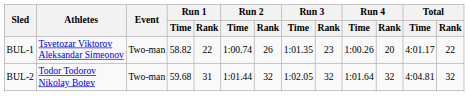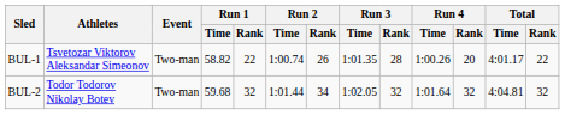 <table class="wikitable" border="1" style="font-size:90%">
 <tr>
 <th rowspan="2">Sled</th>
 <th rowspan="2">Athletes</th>
 <th rowspan="2">Event</th>
 <th colspan="2">Run 1</th>
 <th colspan="2">Run 2</th>
 <th colspan="2">Run 3</th>
 <th colspan="2">Run 4</th>
 <th colspan="2">Total</th>
 </tr>
 <tr>
 <th>Time</th>
 <th>Rank</th>
 <th>Time</th>
 <th>Rank</th>
 <th>Time</th>
 <th>Rank</th>
 <th>Time</th>
 <th>Rank</th>
 <th>Time</th>
 <th>Rank</th>
 </tr>
 <tr>
 <td align="center">BUL-1</td>
 <td><a href='#'>Tsvetozar Viktorov</a><br><a href='#'>Aleksandar Simeonov</a></td>
 <td>Two-man</td>
 <td align="center">58.82</td>
 <td align="center">22</td>
 <td align="center">1:00.74</td>
 <td align="center">26</td>
 <td align="center">1:01.35</td>
-<td align="center">23</td>
+<td align="center">28</td>
 <td align="center">1:00.26</td>
 <td align="center">20</td>
 <td align="center">4:01.17</td>
 <td align="center">22</td>
 </tr>
 <tr>
 <td align="center">BUL-2</td>
 <td><a href='#'>Todor Todorov</a><br><a href='#'>Nikolay Botev</a></td>
 <td>Two-man</td>
 <td align="center">59.68</td>
-<td align="center">31</td>
+<td align="center">32</td>
 <td align="center">1:01.44</td>
-<td align="center">32</td>
+<td align="center">34</td>
 <td align="center">1:02.05</td>
 <td align="center">32</td>
 <td align="center">1:01.64</td>
 <td align="center">32</td>
 <td align="center">4:04.81</td>
 <td align="center">32</td>
 </tr>
 </table>
